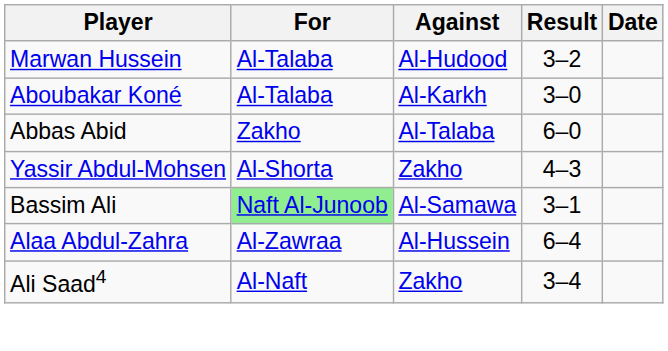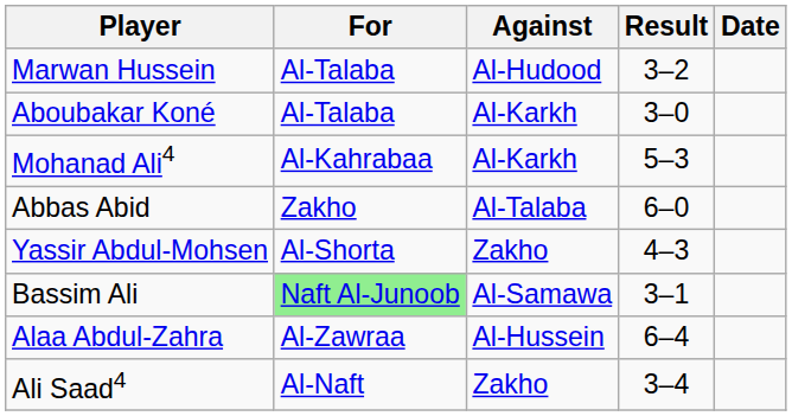 <table class="wikitable sortable">
 <tr>
 <th>Player</th>
 <th>For</th>
 <th>Against</th>
 <th align=center>Result</th>
 <th>Date</th>
 </tr>
 <tr>
 <td> <a href='#'>Marwan Hussein</a></td>
 <td><a href='#'>Al-Talaba</a></td>
 <td><a href='#'>Al-Hudood</a></td>
 <td align="center">3–2</td>
 <td></td>
 </tr>
 <tr>
 <td> <a href='#'>Aboubakar Koné</a></td>
 <td><a href='#'>Al-Talaba</a></td>
 <td><a href='#'>Al-Karkh</a></td>
 <td align="center">3–0</td>
+<td></td>
+</tr>
+<tr>
+<td> <a href='#'>Mohanad Ali</a><sup>4</sup></td>
+<td><a href='#'>Al-Kahrabaa</a></td>
+<td><a href='#'>Al-Karkh</a></td>
+<td align="center">5–3</td>
 <td></td>
 </tr>
 <tr>
 <td> Abbas Abid</td>
 <td><a href='#'>Zakho</a></td>
 <td><a href='#'>Al-Talaba</a></td>
 <td align="center">6–0</td>
 <td></td>
 </tr>
 <tr>
 <td> <a href='#'>Yassir Abdul-Mohsen</a></td>
 <td><a href='#'>Al-Shorta</a></td>
 <td><a href='#'>Zakho</a></td>
 <td align="center">4–3</td>
 <td></td>
 </tr>
 <tr>
 <td> Bassim Ali</td>
 <td style="background: lightgreen;"><a href='#'>Naft Al-Junoob</a></td>
 <td><a href='#'>Al-Samawa</a></td>
 <td align="center">3–1</td>
 <td></td>
 </tr>
 <tr>
 <td> <a href='#'>Alaa Abdul-Zahra</a></td>
 <td><a href='#'>Al-Zawraa</a></td>
 <td><a href='#'>Al-Hussein</a></td>
 <td align="center">6–4</td>
 <td></td>
 </tr>
 <tr>
 <td> Ali Saad<sup>4</sup></td>
 <td><a href='#'>Al-Naft</a></td>
 <td><a href='#'>Zakho</a></td>
 <td align="center">3–4</td>
 <td></td>
 </tr>
 </table>
